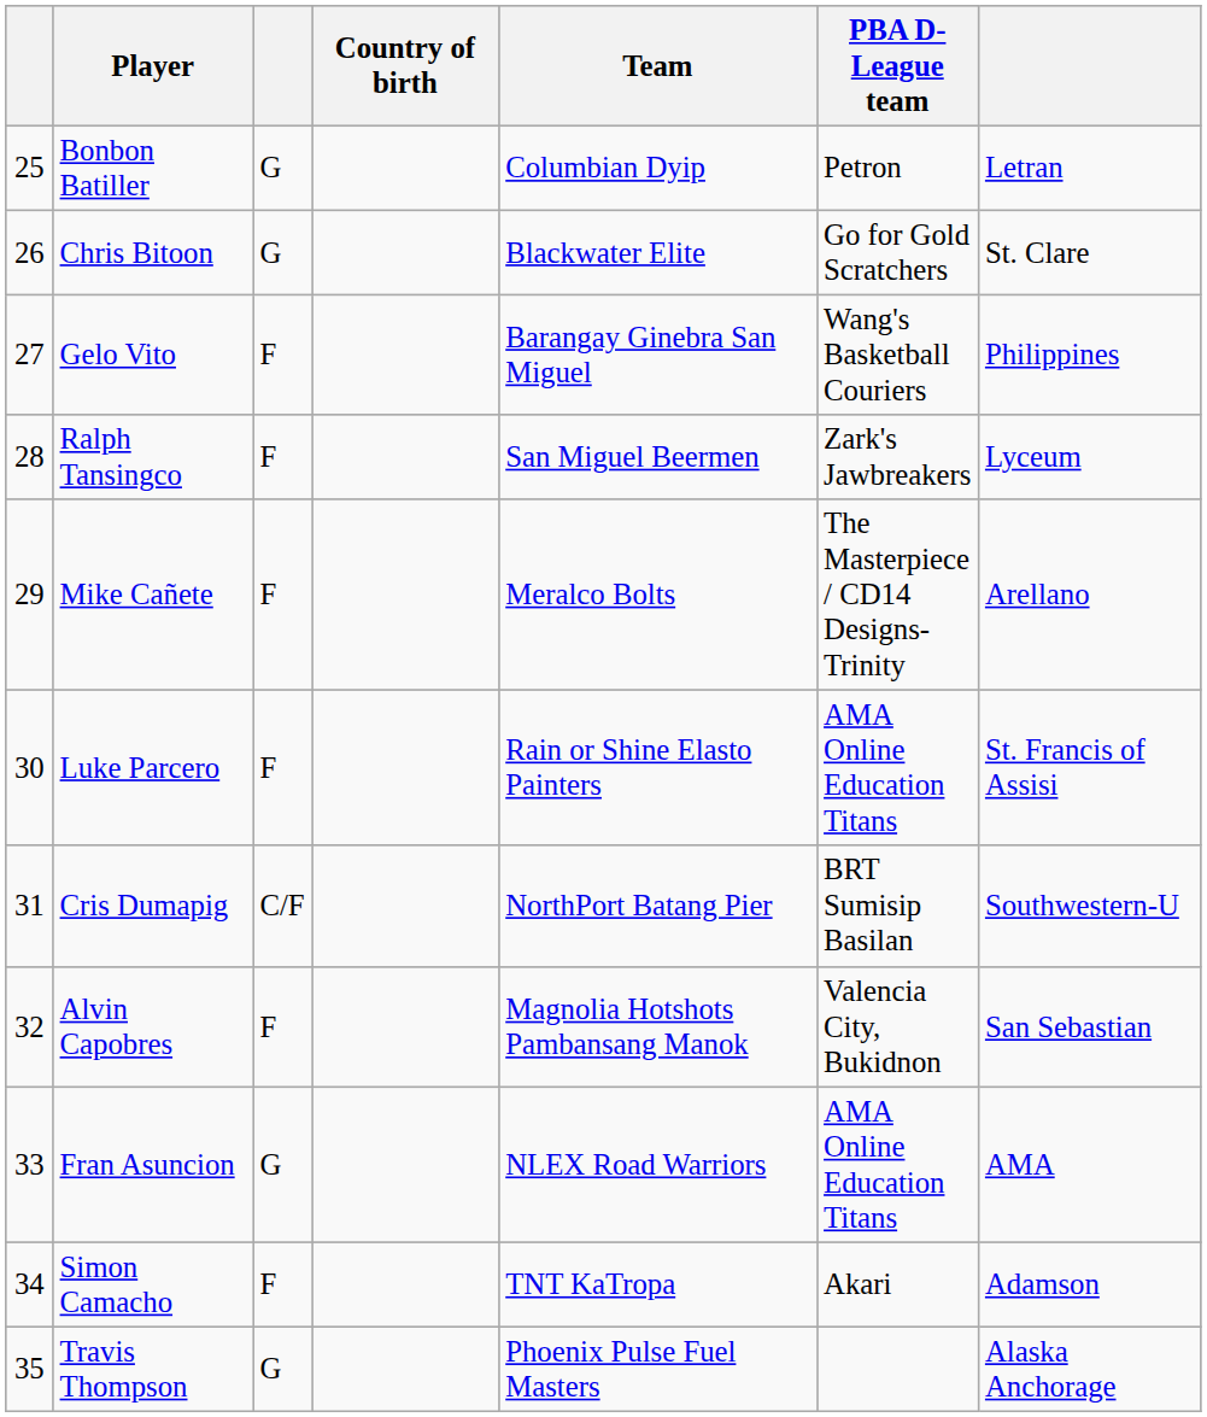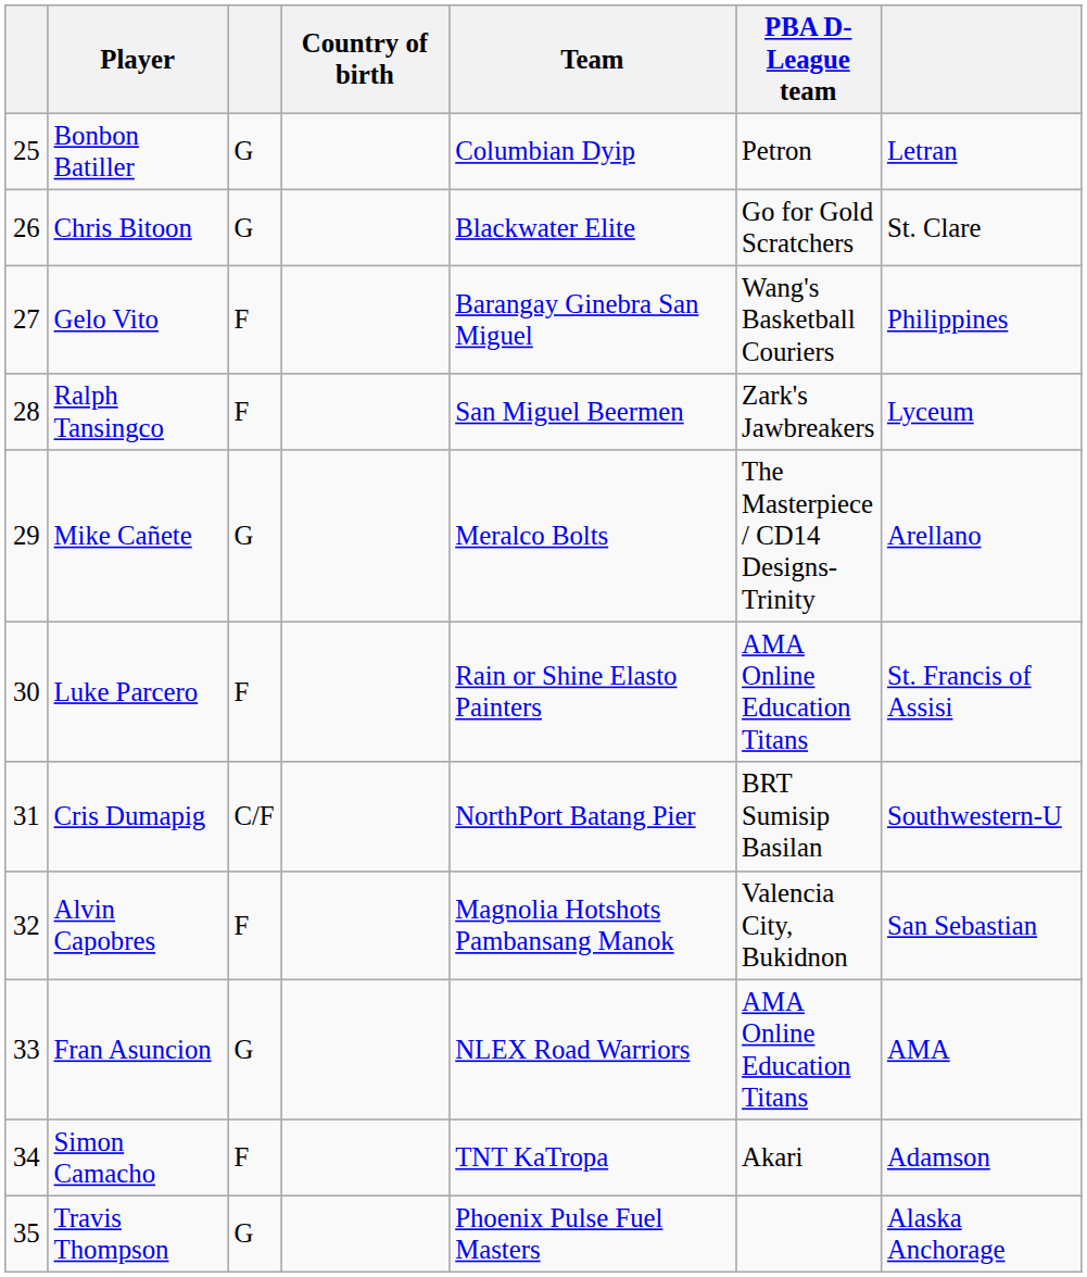 <table class="wikitable plainrowheaders" style="text-align:left; font-size:95%;">
 <tr>
 <th scope="col" style="width:20px;"></th>
 <th scope="col" style="width:150px;">Player</th>
 <th scope="col" style="width:20px;"></th>
 <th scope="col" style="width:150px;">Country of birth</th>
 <th scope="col" style="width:300px;">Team</th>
 <th scope="col" style="width:300px:"><a href='#'>PBA D-League</a> team</th>
 <th scope="col" style="width:140px;"></th>
 </tr>
 <tr>
 <td align=center>25</td>
 <td><a href='#'>Bonbon Batiller</a></td>
 <td>G</td>
 <td></td>
 <td><a href='#'>Columbian Dyip</a></td>
 <td>Petron</td>
 <td><a href='#'>Letran</a></td>
 </tr>
 <tr>
 <td align=center>26</td>
 <td><a href='#'>Chris Bitoon</a></td>
 <td>G</td>
 <td></td>
 <td><a href='#'>Blackwater Elite</a></td>
 <td>Go for Gold Scratchers</td>
 <td>St. Clare</td>
 </tr>
 <tr>
 <td align=center>27</td>
 <td><a href='#'>Gelo Vito</a></td>
 <td>F</td>
 <td></td>
 <td><a href='#'>Barangay Ginebra San Miguel</a></td>
 <td>Wang's Basketball Couriers</td>
 <td><a href='#'>Philippines</a></td>
 </tr>
 <tr>
 <td align=center>28</td>
 <td><a href='#'>Ralph Tansingco</a></td>
 <td>F</td>
 <td></td>
 <td><a href='#'>San Miguel Beermen</a></td>
 <td>Zark's Jawbreakers</td>
 <td><a href='#'>Lyceum</a></td>
 </tr>
 <tr>
 <td align=center>29</td>
 <td><a href='#'>Mike Cañete</a></td>
-<td>F</td>
+<td>G</td>
 <td></td>
 <td><a href='#'>Meralco Bolts</a></td>
 <td>The Masterpiece / CD14 Designs-Trinity</td>
 <td><a href='#'>Arellano</a></td>
 </tr>
 <tr>
 <td align=center>30</td>
 <td><a href='#'>Luke Parcero</a></td>
 <td>F</td>
 <td></td>
 <td><a href='#'>Rain or Shine Elasto Painters</a></td>
 <td><a href='#'>AMA Online Education Titans</a></td>
 <td><a href='#'>St. Francis of Assisi</a></td>
 </tr>
 <tr>
 <td align=center>31</td>
 <td><a href='#'>Cris Dumapig</a></td>
 <td>C/F</td>
 <td></td>
 <td><a href='#'>NorthPort Batang Pier</a></td>
 <td>BRT Sumisip Basilan</td>
 <td><a href='#'>Southwestern-U</a></td>
 </tr>
 <tr>
 <td align=center>32</td>
 <td><a href='#'>Alvin Capobres</a></td>
 <td>F</td>
 <td></td>
 <td><a href='#'>Magnolia Hotshots Pambansang Manok</a></td>
 <td>Valencia City, Bukidnon</td>
 <td><a href='#'>San Sebastian</a></td>
 </tr>
 <tr>
 <td align=center>33</td>
 <td><a href='#'>Fran Asuncion</a></td>
 <td>G</td>
 <td></td>
 <td><a href='#'>NLEX Road Warriors</a></td>
 <td><a href='#'>AMA Online Education Titans</a></td>
 <td><a href='#'>AMA</a></td>
 </tr>
 <tr>
 <td align=center>34</td>
 <td><a href='#'>Simon Camacho</a></td>
 <td>F</td>
 <td></td>
 <td><a href='#'>TNT KaTropa</a></td>
 <td>Akari</td>
 <td><a href='#'>Adamson</a></td>
 </tr>
 <tr>
 <td align=center>35</td>
 <td><a href='#'>Travis Thompson</a></td>
 <td>G</td>
 <td></td>
 <td><a href='#'>Phoenix Pulse Fuel Masters</a></td>
 <td></td>
 <td><a href='#'>Alaska Anchorage</a></td>
 </tr>
 </table>
